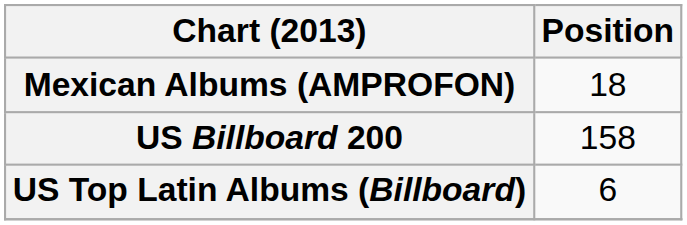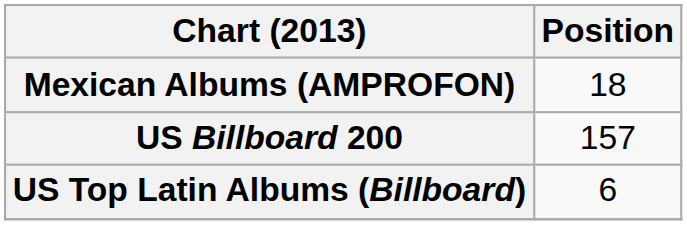 <table class="wikitable sortable plainrowheaders">
 <tr>
 <th scope="col">Chart (2013)</th>
 <th scope="col">Position</th>
 </tr>
 <tr>
 <th scope="row">Mexican Albums (AMPROFON)</th>
 <td style="text-align:center;">18</td>
 </tr>
 <tr>
 <th scope="row">US <em>Billboard</em> 200</th>
-<td style="text-align:center;">158</td>
+<td style="text-align:center;">157</td>
 </tr>
 <tr>
 <th scope="row">US Top Latin Albums (<em>Billboard</em>)</th>
 <td style="text-align:center;">6</td>
 </tr>
 <tr>
 </tr>
 </table>
